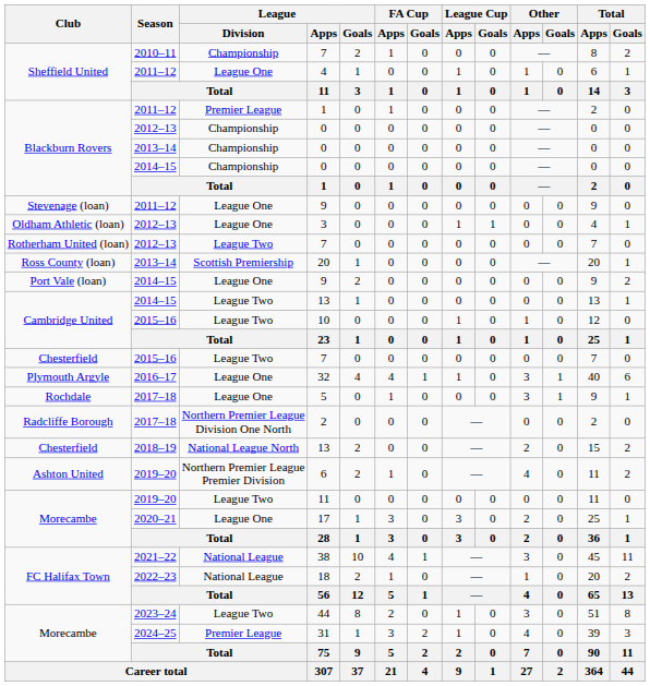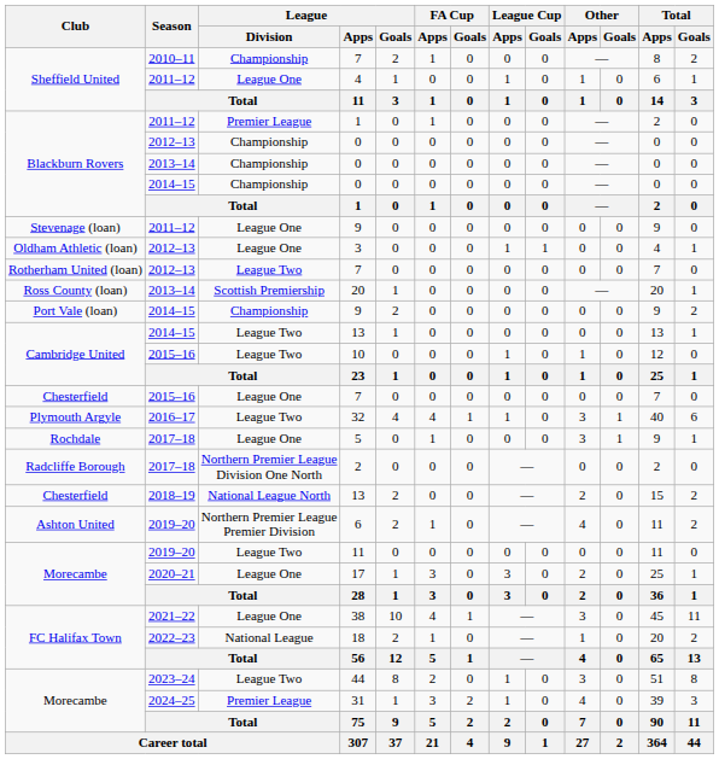 <table class="wikitable" style="text-align:center">
 <tr>
 <th rowspan="2">Club</th>
 <th rowspan="2">Season</th>
 <th colspan="3">League</th>
 <th colspan="2">FA Cup</th>
 <th colspan="2">League Cup</th>
 <th colspan="2">Other</th>
 <th colspan="2">Total</th>
 </tr>
 <tr>
 <th>Division</th>
 <th>Apps</th>
 <th>Goals</th>
 <th>Apps</th>
 <th>Goals</th>
 <th>Apps</th>
 <th>Goals</th>
 <th>Apps</th>
 <th>Goals</th>
 <th>Apps</th>
 <th>Goals</th>
 </tr>
 <tr>
 <td rowspan="3"><a href='#'>Sheffield United</a></td>
 <td><a href='#'>2010–11</a></td>
 <td><a href='#'>Championship</a></td>
 <td>7</td>
 <td>2</td>
 <td>1</td>
 <td>0</td>
 <td>0</td>
 <td>0</td>
 <td colspan="2">—</td>
 <td>8</td>
 <td>2</td>
 </tr>
 <tr>
 <td><a href='#'>2011–12</a></td>
 <td><a href='#'>League One</a></td>
 <td>4</td>
 <td>1</td>
 <td>0</td>
 <td>0</td>
 <td>1</td>
 <td>0</td>
 <td>1</td>
 <td>0</td>
 <td>6</td>
 <td>1</td>
 </tr>
 <tr>
 <th colspan="2">Total</th>
 <th>11</th>
 <th>3</th>
 <th>1</th>
 <th>0</th>
 <th>1</th>
 <th>0</th>
 <th>1</th>
 <th>0</th>
 <th>14</th>
 <th>3</th>
 </tr>
 <tr>
 <td rowspan="5"><a href='#'>Blackburn Rovers</a></td>
 <td><a href='#'>2011–12</a></td>
 <td><a href='#'>Premier League</a></td>
 <td>1</td>
 <td>0</td>
 <td>1</td>
 <td>0</td>
 <td>0</td>
 <td>0</td>
 <td colspan="2">—</td>
 <td>2</td>
 <td>0</td>
 </tr>
 <tr>
 <td><a href='#'>2012–13</a></td>
 <td>Championship</td>
 <td>0</td>
 <td>0</td>
 <td>0</td>
 <td>0</td>
 <td>0</td>
 <td>0</td>
 <td colspan="2">—</td>
 <td>0</td>
 <td>0</td>
 </tr>
 <tr>
 <td><a href='#'>2013–14</a></td>
 <td>Championship</td>
 <td>0</td>
 <td>0</td>
 <td>0</td>
 <td>0</td>
 <td>0</td>
 <td>0</td>
 <td colspan="2">—</td>
 <td>0</td>
 <td>0</td>
 </tr>
 <tr>
 <td><a href='#'>2014–15</a></td>
 <td>Championship</td>
 <td>0</td>
 <td>0</td>
 <td>0</td>
 <td>0</td>
 <td>0</td>
 <td>0</td>
 <td colspan="2">—</td>
 <td>0</td>
 <td>0</td>
 </tr>
 <tr>
 <th colspan="2">Total</th>
 <th>1</th>
 <th>0</th>
 <th>1</th>
 <th>0</th>
 <th>0</th>
 <th>0</th>
 <th colspan="2">—</th>
 <th>2</th>
 <th>0</th>
 </tr>
 <tr>
 <td><a href='#'>Stevenage</a> (loan)</td>
 <td><a href='#'>2011–12</a></td>
 <td>League One</td>
 <td>9</td>
 <td>0</td>
 <td>0</td>
 <td>0</td>
 <td>0</td>
 <td>0</td>
 <td>0</td>
 <td>0</td>
 <td>9</td>
 <td>0</td>
 </tr>
 <tr>
 <td><a href='#'>Oldham Athletic</a> (loan)</td>
 <td><a href='#'>2012–13</a></td>
 <td>League One</td>
 <td>3</td>
 <td>0</td>
 <td>0</td>
 <td>0</td>
 <td>1</td>
 <td>1</td>
 <td>0</td>
 <td>0</td>
 <td>4</td>
 <td>1</td>
 </tr>
 <tr>
 <td><a href='#'>Rotherham United</a> (loan)</td>
 <td><a href='#'>2012–13</a></td>
 <td><a href='#'>League Two</a></td>
 <td>7</td>
 <td>0</td>
 <td>0</td>
 <td>0</td>
 <td>0</td>
 <td>0</td>
 <td>0</td>
 <td>0</td>
 <td>7</td>
 <td>0</td>
 </tr>
 <tr>
 <td><a href='#'>Ross County</a> (loan)</td>
 <td><a href='#'>2013–14</a></td>
 <td><a href='#'>Scottish Premiership</a></td>
 <td>20</td>
 <td>1</td>
 <td>0</td>
 <td>0</td>
 <td>0</td>
 <td>0</td>
 <td colspan="2">—</td>
 <td>20</td>
 <td>1</td>
 </tr>
 <tr>
 <td><a href='#'>Port Vale</a> (loan)</td>
 <td><a href='#'>2014–15</a></td>
-<td>League One</td>
+<td><a href='#'>Championship</a></td>
 <td>9</td>
 <td>2</td>
 <td>0</td>
 <td>0</td>
 <td>0</td>
 <td>0</td>
 <td>0</td>
 <td>0</td>
 <td>9</td>
 <td>2</td>
 </tr>
 <tr>
 <td rowspan="3"><a href='#'>Cambridge United</a></td>
 <td><a href='#'>2014–15</a></td>
 <td>League Two</td>
 <td>13</td>
 <td>1</td>
 <td>0</td>
 <td>0</td>
 <td>0</td>
 <td>0</td>
 <td>0</td>
 <td>0</td>
 <td>13</td>
 <td>1</td>
 </tr>
 <tr>
 <td><a href='#'>2015–16</a></td>
 <td>League Two</td>
 <td>10</td>
 <td>0</td>
 <td>0</td>
 <td>0</td>
 <td>1</td>
 <td>0</td>
 <td>1</td>
 <td>0</td>
 <td>12</td>
 <td>0</td>
 </tr>
 <tr>
 <th colspan="2">Total</th>
 <th>23</th>
 <th>1</th>
 <th>0</th>
 <th>0</th>
 <th>1</th>
 <th>0</th>
 <th>1</th>
 <th>0</th>
 <th>25</th>
 <th>1</th>
 </tr>
 <tr>
 <td><a href='#'>Chesterfield</a></td>
 <td><a href='#'>2015–16</a></td>
-<td>League Two</td>
+<td>League One</td>
 <td>7</td>
 <td>0</td>
 <td>0</td>
 <td>0</td>
 <td>0</td>
 <td>0</td>
 <td>0</td>
 <td>0</td>
 <td>7</td>
 <td>0</td>
 </tr>
 <tr>
 <td><a href='#'>Plymouth Argyle</a></td>
 <td><a href='#'>2016–17</a></td>
-<td>League One</td>
+<td>League Two</td>
 <td>32</td>
 <td>4</td>
 <td>4</td>
 <td>1</td>
 <td>1</td>
 <td>0</td>
 <td>3</td>
 <td>1</td>
 <td>40</td>
 <td>6</td>
 </tr>
 <tr>
 <td><a href='#'>Rochdale</a></td>
 <td><a href='#'>2017–18</a></td>
 <td>League One</td>
 <td>5</td>
 <td>0</td>
 <td>1</td>
 <td>0</td>
 <td>0</td>
 <td>0</td>
 <td>3</td>
 <td>1</td>
 <td>9</td>
 <td>1</td>
 </tr>
 <tr>
 <td><a href='#'>Radcliffe Borough</a></td>
 <td><a href='#'>2017–18</a></td>
 <td><a href='#'>Northern Premier League</a><br>Division One North</td>
 <td>2</td>
 <td>0</td>
 <td>0</td>
 <td>0</td>
 <td colspan="2">—</td>
 <td>0</td>
 <td>0</td>
 <td>2</td>
 <td>0</td>
 </tr>
 <tr>
 <td><a href='#'>Chesterfield</a></td>
 <td><a href='#'>2018–19</a></td>
 <td><a href='#'>National League North</a></td>
 <td>13</td>
 <td>2</td>
 <td>0</td>
 <td>0</td>
 <td colspan="2">—</td>
 <td>2</td>
 <td>0</td>
 <td>15</td>
 <td>2</td>
 </tr>
 <tr>
 <td><a href='#'>Ashton United</a></td>
 <td><a href='#'>2019–20</a></td>
 <td>Northern Premier League<br>Premier Division</td>
 <td>6</td>
 <td>2</td>
 <td>1</td>
 <td>0</td>
 <td colspan="2">—</td>
 <td>4</td>
 <td>0</td>
 <td>11</td>
 <td>2</td>
 </tr>
 <tr>
 <td rowspan="3"><a href='#'>Morecambe</a></td>
 <td><a href='#'>2019–20</a></td>
 <td>League Two</td>
 <td>11</td>
 <td>0</td>
 <td>0</td>
 <td>0</td>
 <td>0</td>
 <td>0</td>
 <td>0</td>
 <td>0</td>
 <td>11</td>
 <td>0</td>
 </tr>
 <tr>
 <td><a href='#'>2020–21</a></td>
 <td>League One</td>
 <td>17</td>
 <td>1</td>
 <td>3</td>
 <td>0</td>
 <td>3</td>
 <td>0</td>
 <td>2</td>
 <td>0</td>
 <td>25</td>
 <td>1</td>
 </tr>
 <tr>
 <th colspan="2">Total</th>
 <th>28</th>
 <th>1</th>
 <th>3</th>
 <th>0</th>
 <th>3</th>
 <th>0</th>
 <th>2</th>
 <th>0</th>
 <th>36</th>
 <th>1</th>
 </tr>
 <tr>
 <td rowspan="3"><a href='#'>FC Halifax Town</a></td>
 <td><a href='#'>2021–22</a></td>
-<td><a href='#'>National League</a></td>
+<td>League One</td>
 <td>38</td>
 <td>10</td>
 <td>4</td>
 <td>1</td>
 <td colspan="2">—</td>
 <td>3</td>
 <td>0</td>
 <td>45</td>
 <td>11</td>
 </tr>
 <tr>
 <td><a href='#'>2022–23</a></td>
 <td>National League</td>
 <td>18</td>
 <td>2</td>
 <td>1</td>
 <td>0</td>
 <td colspan="2">—</td>
 <td>1</td>
 <td>0</td>
 <td>20</td>
 <td>2</td>
 </tr>
 <tr>
 <th colspan="2">Total</th>
 <th>56</th>
 <th>12</th>
 <th>5</th>
 <th>1</th>
 <th colspan="2">—</th>
 <th>4</th>
 <th>0</th>
 <th>65</th>
 <th>13</th>
 </tr>
 <tr>
 <td rowspan="3">Morecambe</td>
 <td><a href='#'>2023–24</a></td>
 <td>League Two</td>
 <td>44</td>
 <td>8</td>
 <td>2</td>
 <td>0</td>
 <td>1</td>
 <td>0</td>
 <td>3</td>
 <td>0</td>
 <td>51</td>
 <td>8</td>
 </tr>
 <tr>
 <td><a href='#'>2024–25</a></td>
 <td><a href='#'>Premier League</a></td>
 <td>31</td>
 <td>1</td>
 <td>3</td>
 <td>2</td>
 <td>1</td>
 <td>0</td>
 <td>4</td>
 <td>0</td>
 <td>39</td>
 <td>3</td>
 </tr>
 <tr>
 <th colspan="2">Total</th>
 <th>75</th>
 <th>9</th>
 <th>5</th>
 <th>2</th>
 <th>2</th>
 <th>0</th>
 <th>7</th>
 <th>0</th>
 <th>90</th>
 <th>11</th>
 </tr>
 <tr>
 <th colspan="3">Career total</th>
 <th>307</th>
 <th>37</th>
 <th>21</th>
 <th>4</th>
 <th>9</th>
 <th>1</th>
 <th>27</th>
 <th>2</th>
 <th>364</th>
 <th>44</th>
 </tr>
 </table>
